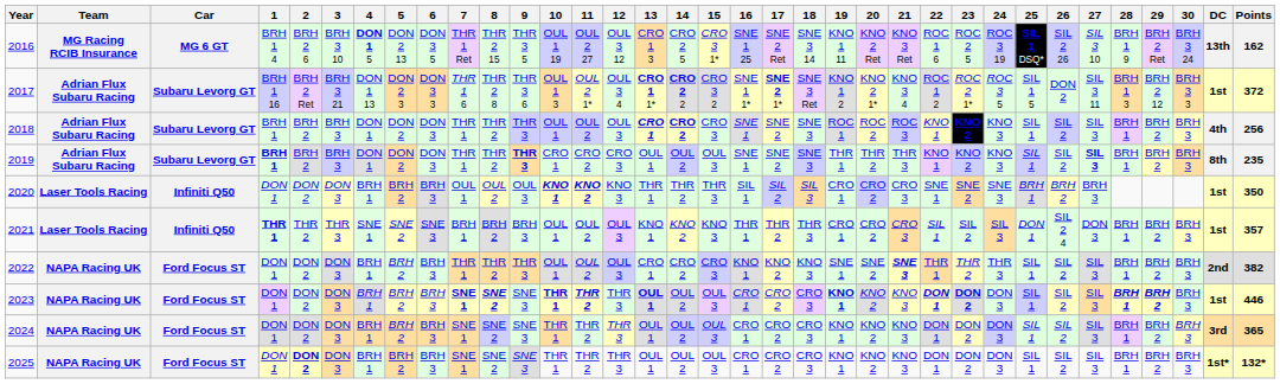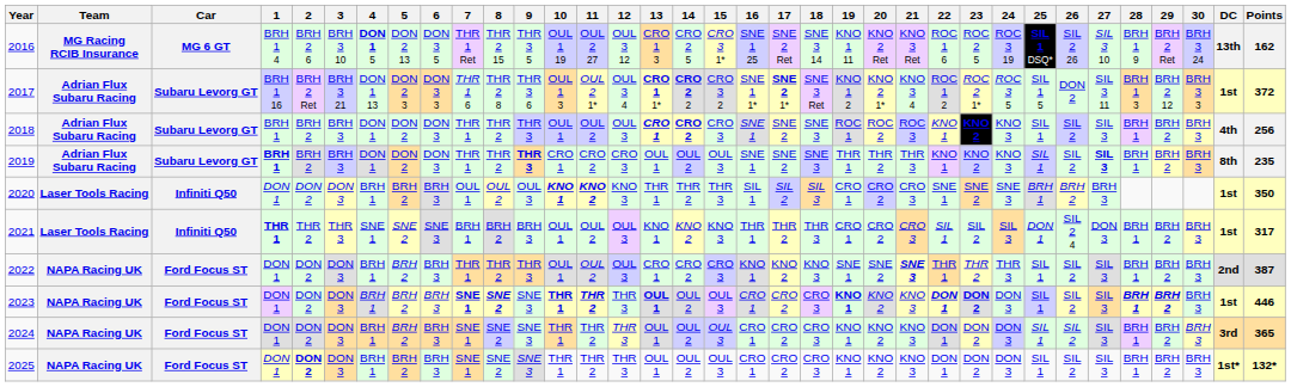 <table class="wikitable" style="text-align:center; font-size:85%">
 <tr>
 <th>Year</th>
 <th>Team</th>
 <th>Car</th>
 <th>1</th>
 <th>2</th>
 <th>3</th>
 <th>4</th>
 <th>5</th>
 <th>6</th>
 <th>7</th>
 <th>8</th>
 <th>9</th>
 <th>10</th>
 <th>11</th>
 <th>12</th>
 <th>13</th>
 <th>14</th>
 <th>15</th>
 <th>16</th>
 <th>17</th>
 <th>18</th>
 <th>19</th>
 <th>20</th>
 <th>21</th>
 <th>22</th>
 <th>23</th>
 <th>24</th>
 <th>25</th>
 <th>26</th>
 <th>27</th>
 <th>28</th>
 <th>29</th>
 <th>30</th>
 <th>DC</th>
 <th>Points</th>
 </tr>
 <tr>
 <td><a href='#'>2016</a></td>
 <th nowrap><a href='#'>MG Racing<br>RCIB Insurance</a></th>
 <th nowrap><a href='#'>MG 6 GT</a></th>
 <td style="background:#DFFFDF;"><a href='#'>BRH<br>1</a><br><small>4</small></td>
 <td style="background:#DFFFDF;"><a href='#'>BRH<br>2</a><br><small>6</small></td>
 <td style="background:#DFFFDF;"><a href='#'>BRH<br>3</a><br><small>10</small></td>
 <td style="background:#DFFFDF;"><strong><a href='#'>DON<br>1</a></strong><br><small>5</small></td>
 <td style="background:#DFFFDF;"><a href='#'>DON<br>2</a><br><small>13</small></td>
 <td style="background:#DFFFDF;"><a href='#'>DON<br>3</a><br><small>5</small></td>
 <td style="background:#EFCFFF;"><a href='#'>THR<br>1</a><br><small>Ret</small></td>
 <td style="background:#DFFFDF;"><a href='#'>THR<br>2</a><br><small>15</small></td>
 <td style="background:#DFFFDF;"><a href='#'>THR<br>3</a><br><small>5</small></td>
 <td style="background:#CFCFFF;"><a href='#'>OUL<br>1</a><br><small>19</small></td>
 <td style="background:#CFCFFF;"><a href='#'>OUL<br>2</a><br><small>27</small></td>
 <td style="background:#DFFFDF;"><a href='#'>OUL<br>3</a><br><small>12</small></td>
 <td style="background:#FFDF9F;"><a href='#'>CRO<br>1</a><br><small>3</small></td>
 <td style="background:#DFFFDF;"><a href='#'>CRO<br>2</a><br><small>5</small></td>
 <td style="background:#FFFFBF;"><em><a href='#'>CRO<br>3</a></em><br><small>1*</small></td>
 <td style="background:#CFCFFF;"><a href='#'>SNE<br>1</a><br><small>25</small></td>
 <td style="background:#EFCFFF;"><a href='#'>SNE<br>2</a><br><small>Ret</small></td>
 <td style="background:#DFFFDF;"><a href='#'>SNE<br>3</a><br><small>14</small></td>
 <td style="background:#DFFFDF;"><a href='#'>KNO<br>1</a><br><small>11</small></td>
 <td style="background:#EFCFFF;"><a href='#'>KNO<br>2</a><br><small>Ret</small></td>
 <td style="background:#EFCFFF;"><a href='#'>KNO<br>3</a><br><small>Ret</small></td>
 <td style="background:#DFFFDF;"><a href='#'>ROC<br>1</a><br><small>6</small></td>
 <td style="background:#DFFFDF;"><a href='#'>ROC<br>2</a><br><small>5</small></td>
 <td style="background:#CFCFFF;"><a href='#'>ROC<br>3</a><br><small>19</small></td>
 <td style="background:#000000; color:white"><strong><a href='#'><span>SIL<br>1</span></a></strong><br><small>DSQ*</small></td>
 <td style="background:#CFCFFF;"><a href='#'>SIL<br>2</a><br><small>26</small></td>
 <td style="background:#DFFFDF;"><em><a href='#'>SIL<br>3</a></em><br><small>10</small></td>
 <td style="background:#DFFFDF;"><a href='#'>BRH<br>1</a><br><small>9</small></td>
 <td style="background:#EFCFFF;"><a href='#'>BRH<br>2</a><br><small>Ret</small></td>
 <td style="background:#CFCFFF;"><a href='#'>BRH<br>3</a><br><small>24</small></td>
 <th>13th</th>
 <th>162</th>
 </tr>
 <tr>
 <td><a href='#'>2017</a></td>
 <th nowrap><a href='#'>Adrian Flux<br>Subaru Racing</a></th>
 <th nowrap><a href='#'>Subaru Levorg GT</a></th>
 <td style="background:#CFCFFF;"><a href='#'>BRH<br>1</a><br><small>16</small></td>
 <td style="background:#EFCFFF;"><a href='#'>BRH<br>2</a><br><small>Ret</small></td>
 <td style="background:#CFCFFF;"><a href='#'>BRH<br>3</a><br><small>21</small></td>
 <td style="background:#DFFFDF;"><a href='#'>DON<br>1</a><br><small>13</small></td>
 <td style="background:#FFDF9F;"><a href='#'>DON<br>2</a><br><small>3</small></td>
 <td style="background:#FFDF9F;"><a href='#'>DON<br>3</a><br><small>3</small></td>
 <td style="background:#DFFFDF;"><em><a href='#'>THR<br>1</a></em><br><small>6</small></td>
 <td style="background:#DFFFDF;"><a href='#'>THR<br>2</a><br><small>8</small></td>
 <td style="background:#DFFFDF;"><a href='#'>THR<br>3</a><br><small>6</small></td>
 <td style="background:#FFDF9F;"><a href='#'>OUL<br>1</a><br><small>3</small></td>
 <td style="background:#FFFFBF;"><em><a href='#'>OUL<br>2</a></em><br><small>1*</small></td>
 <td style="background:#DFFFDF;"><a href='#'>OUL<br>3</a><br><small>4</small></td>
 <td style="background:#FFFFBF;"><strong><a href='#'>CRO<br>1</a></strong><br><small>1*</small></td>
 <td style="background:#DFDFDF;"><strong><a href='#'>CRO<br>2</a></strong><br><small>2</small></td>
 <td style="background:#DFDFDF;"><a href='#'>CRO<br>3</a><br><small>2</small></td>
 <td style="background:#FFFFBF;"><a href='#'>SNE<br>1</a><br><small>1*</small></td>
 <td style="background:#FFFFBF;"><strong><a href='#'>SNE<br>2</a></strong><br><small>1*</small></td>
 <td style="background:#EFCFFF;"><a href='#'>SNE<br>3</a><br><small>Ret</small></td>
 <td style="background:#DFDFDF;"><a href='#'>KNO<br>1</a><br><small>2</small></td>
 <td style="background:#FFFFBF;"><a href='#'>KNO<br>2</a><br><small>1*</small></td>
 <td style="background:#DFFFDF;"><a href='#'>KNO<br>3</a><br><small>4</small></td>
 <td style="background:#DFDFDF;"><a href='#'>ROC<br>1</a><br><small>2</small></td>
 <td style="background:#FFFFBF;"><em><a href='#'>ROC<br>2</a></em><br><small>1*</small></td>
 <td style="background:#DFFFDF;"><em><a href='#'>ROC<br>3</a></em><br><small>5</small></td>
 <td style="background:#DFFFDF;"><a href='#'>SIL<br>1</a><br><small>5</small></td>
 <td style="background:#DFFFDF;"><a href='#'>DON<br>2</a><br></td>
 <td style="background:#DFFFDF;"><a href='#'>SIL<br>3</a><br><small>11</small></td>
 <td style="background:#FFDF9F;"><a href='#'>BRH<br>1</a><br><small>3</small></td>
 <td style="background:#DFFFDF;"><a href='#'>BRH<br>2</a><br><small>12</small></td>
 <td style="background:#FFDF9F;"><a href='#'>BRH<br>3</a><br><small>3</small></td>
 <th style="background:#FFFFBF;">1st</th>
 <th style="background:#FFFFBF;">372</th>
 </tr>
 <tr>
 <td><a href='#'>2018</a></td>
 <th nowrap><a href='#'>Adrian Flux<br>Subaru Racing</a></th>
 <th nowrap><a href='#'>Subaru Levorg GT</a></th>
 <td style="background:#DFFFDF;"><a href='#'>BRH<br>1</a><br></td>
 <td style="background:#DFFFDF;"><a href='#'>BRH<br>2</a><br></td>
 <td style="background:#DFFFDF;"><a href='#'>BRH<br>3</a><br></td>
 <td style="background:#DFFFDF;"><a href='#'>DON<br>1</a><br></td>
 <td style="background:#DFFFDF;"><a href='#'>DON<br>2</a><br></td>
 <td style="background:#DFFFDF;"><a href='#'>DON<br>3</a><br></td>
 <td style="background:#DFFFDF;"><a href='#'>THR<br>1</a><br></td>
 <td style="background:#DFFFDF;"><a href='#'>THR<br>2</a><br></td>
 <td style="background:#CFCFFF;"><a href='#'>THR<br>3</a><br></td>
 <td style="background:#CFCFFF;"><a href='#'>OUL<br>1</a><br></td>
 <td style="background:#CFCFFF;"><a href='#'>OUL<br>2</a><br></td>
 <td style="background:#DFFFDF;"><a href='#'>OUL<br>3</a><br></td>
 <td style="background:#FFFFBF;"><strong><em><a href='#'>CRO<br>1</a></em></strong><br></td>
 <td style="background:#FFFFBF;"><strong><a href='#'>CRO<br>2</a></strong><br></td>
 <td style="background:#DFFFDF;"><a href='#'>CRO<br>3</a><br></td>
 <td style="background:#DFDFDF;"><em><a href='#'>SNE<br>1</a></em><br></td>
 <td style="background:#FFFFBF;"><a href='#'>SNE<br>2</a><br></td>
 <td style="background:#DFFFDF;"><a href='#'>SNE<br>3</a><br></td>
 <td style="background:#DFDFDF;"><a href='#'>ROC<br>1</a><br></td>
 <td style="background:#FFFFBF;"><a href='#'>ROC<br>2</a><br></td>
 <td style="background:#CFCFFF;"><a href='#'>ROC<br>3</a><br></td>
 <td style="background:#FFFFBF;"><em><a href='#'>KNO<br>1</a></em><br></td>
 <td style="background:black; color:white"><strong><a href='#'><span>KNO<br>2</span></a></strong><br></td>
 <td style="background:#DFFFDF;"><a href='#'>KNO<br>3</a><br></td>
 <td style="background:#DFFFDF;"><a href='#'>SIL<br>1</a><br></td>
 <td style="background:#CFCFFF;"><a href='#'>SIL<br>2</a><br></td>
 <td style="background:#DFFFDF;"><a href='#'>SIL<br>3</a><br></td>
 <td style="background:#EFCFFF;"><a href='#'>BRH<br>1</a><br></td>
 <td style="background:#DFFFDF;"><a href='#'>BRH<br>2</a><br></td>
 <td style="background:#FFFFBF;"><a href='#'>BRH<br>3</a><br></td>
 <th>4th</th>
 <th>256</th>
 </tr>
 <tr>
 <td><a href='#'>2019</a></td>
 <th nowrap><a href='#'>Adrian Flux<br>Subaru Racing</a></th>
 <th nowrap><a href='#'>Subaru Levorg GT</a></th>
 <td style="background:#DFFFDF;"><strong><a href='#'>BRH<br>1</a></strong><br></td>
 <td style="background:#DFDFDF;"><a href='#'>BRH<br>2</a><br></td>
 <td style="background:#CFCFFF;"><a href='#'>BRH<br>3</a><br></td>
 <td style="background:#DFDFDF;"><a href='#'>DON<br>1</a><br></td>
 <td style="background:#FFDF9F;"><a href='#'>DON<br>2</a><br></td>
 <td style="background:#DFFFDF;"><a href='#'>DON<br>3</a><br></td>
 <td style="background:#DFFFDF;"><a href='#'>THR<br>1</a><br></td>
 <td style="background:#DFFFDF;"><a href='#'>THR<br>2</a><br></td>
 <td style="background:#FFDF9F;"><strong><a href='#'>THR<br>3</a></strong><br></td>
 <td style="background:#DFFFDF;"><a href='#'>CRO<br>1</a><br></td>
 <td style="background:#DFFFDF;"><a href='#'>CRO<br>2</a><br></td>
 <td style="background:#DFFFDF;"><a href='#'>CRO<br>3</a><br></td>
 <td style="background:#DFFFDF;"><a href='#'>OUL<br>1</a><br></td>
 <td style="background:#CFCFFF;"><a href='#'>OUL<br>2</a><br></td>
 <td style="background:#DFFFDF;"><a href='#'>OUL<br>3</a><br></td>
 <td style="background:#DFFFDF;"><a href='#'>SNE<br>1</a><br></td>
 <td style="background:#DFFFDF;"><a href='#'>SNE<br>2</a><br></td>
 <td style="background:#CFCFFF;"><a href='#'>SNE<br>3</a><br></td>
 <td style="background:#DFFFDF;"><a href='#'>THR<br>1</a><br></td>
 <td style="background:#DFFFDF;"><a href='#'>THR<br>2</a><br></td>
 <td style="background:#DFFFDF;"><a href='#'>THR<br>3</a><br></td>
 <td style="background:#EFCFFF;"><a href='#'>KNO<br>1</a><br></td>
 <td style="background:#CFCFFF;"><a href='#'>KNO<br>2</a><br></td>
 <td style="background:#DFFFDF;"><a href='#'>KNO<br>3</a><br></td>
 <td style="background:#CFCFFF;"><em><a href='#'>SIL<br>1</a></em><br></td>
 <td style="background:#DFFFDF;"><a href='#'>SIL<br>2</a><br></td>
 <td style="background:#DFFFDF;"><strong><a href='#'>SIL<br>3</a></strong><br></td>
 <td style="background:#DFFFDF;"><a href='#'>BRH<br>1</a><br></td>
 <td style="background:#FFFFBF;"><a href='#'>BRH<br>2</a><br></td>
 <td style="background:#FFDF9F;"><a href='#'>BRH<br>3</a><br></td>
 <th>8th</th>
 <th>235</th>
 </tr>
 <tr>
 <td><a href='#'>2020</a></td>
 <th nowrap><a href='#'>Laser Tools Racing</a></th>
 <th nowrap><a href='#'>Infiniti Q50</a></th>
 <td style="background:#DFFFDF;"><em><a href='#'>DON<br>1</a></em><br></td>
 <td style="background:#DFFFDF;"><em><a href='#'>DON<br>2</a></em><br></td>
 <td style="background:#FFFFBF;"><em><a href='#'>DON<br>3</a></em><br></td>
 <td style="background:#DFFFDF;"><a href='#'>BRH<br>1</a><br></td>
 <td style="background:#FFDF9F;"><a href='#'>BRH<br>2</a><br></td>
 <td style="background:#DFDFDF;"><a href='#'>BRH<br>3</a><br></td>
 <td style="background:#DFFFDF;"><a href='#'>OUL<br>1</a><br></td>
 <td style="background:#FFFFBF;"><em><a href='#'>OUL<br>2</a></em><br></td>
 <td style="background:#DFFFDF;"><a href='#'>OUL<br>3</a><br></td>
 <td style="background:#FFFFBF;"><strong><em><a href='#'>KNO<br>1</a></em></strong><br></td>
 <td style="background:#FFFFBF;"><strong><em><a href='#'>KNO<br>2</a></em></strong><br></td>
 <td style="background:#DFFFDF;"><a href='#'>KNO<br>3</a><br></td>
 <td style="background:#DFFFDF;"><a href='#'>THR<br>1</a><br></td>
 <td style="background:#DFFFDF;"><a href='#'>THR<br>2</a><br></td>
 <td style="background:#DFFFDF;"><a href='#'>THR<br>3</a><br></td>
 <td style="background:#DFFFDF;"><a href='#'>SIL<br>1</a><br></td>
 <td style="background:#CFCFFF;"><em><a href='#'>SIL<br>2</a></em><br></td>
 <td style="background:#FFDF9F;"><em><a href='#'>SIL<br>3</a></em><br></td>
 <td style="background:#DFFFDF;"><a href='#'>CRO<br>1</a><br></td>
 <td style="background:#CFCFFF;"><a href='#'>CRO<br>2</a><br></td>
 <td style="background:#DFFFDF;"><a href='#'>CRO<br>3</a><br></td>
 <td style="background:#DFFFDF;"><a href='#'>SNE<br>1</a><br></td>
 <td style="background:#FFDF9F;"><a href='#'>SNE<br>2</a><br></td>
 <td style="background:#DFFFDF;"><a href='#'>SNE<br>3</a><br></td>
 <td style="background:#DFDFDF;"><em><a href='#'>BRH<br>1</a></em><br></td>
 <td style="background:#FFFFBF;"><em><a href='#'>BRH<br>2</a></em><br></td>
 <td style="background:#DFFFDF;"><a href='#'>BRH<br>3</a><br></td>
 <td></td>
 <td></td>
 <td></td>
 <th style="background:#FFFFBF;">1st</th>
 <th style="background:#FFFFBF;">350</th>
 </tr>
 <tr>
 <td><a href='#'>2021</a></td>
 <th nowrap><a href='#'>Laser Tools Racing</a></th>
 <th nowrap><a href='#'>Infiniti Q50</a></th>
 <td style="background:#DFFFDF;"><strong><a href='#'>THR<br>1</a></strong><br></td>
 <td style="background:#DFFFDF;"><a href='#'>THR<br>2</a><br></td>
 <td style="background:#FFFFBF;"><a href='#'>THR<br>3</a><br></td>
 <td style="background:#DFFFDF;"><a href='#'>SNE<br>1</a><br></td>
 <td style="background:#FFFFBF;"><em><a href='#'>SNE<br>2</a></em><br></td>
 <td style="background:#DFDFDF;"><a href='#'>SNE<br>3</a><br></td>
 <td style="background:#DFFFDF;"><a href='#'>BRH<br>1</a><br></td>
 <td style="background:#DFDFDF;"><a href='#'>BRH<br>2</a><br></td>
 <td style="background:#DFFFDF;"><a href='#'>BRH<br>3</a><br></td>
 <td style="background:#DFFFDF;"><a href='#'>OUL<br>1</a><br></td>
 <td style="background:#DFFFDF;"><a href='#'>OUL<br>2</a><br></td>
 <td style="background:#EFCFFF;"><a href='#'>OUL<br>3</a><br></td>
 <td style="background:#DFFFDF;"><a href='#'>KNO<br>1</a><br></td>
 <td style="background:#FFFFBF;"><em><a href='#'>KNO<br>2</a></em><br></td>
 <td style="background:#DFFFDF;"><a href='#'>KNO<br>3</a><br></td>
 <td style="background:#DFFFDF;"><a href='#'>THR<br>1</a><br></td>
 <td style="background:#FFFFBF;"><a href='#'>THR<br>2</a><br></td>
 <td style="background:#DFFFDF;"><a href='#'>THR<br>3</a><br></td>
 <td style="background:#DFFFDF;"><a href='#'>CRO<br>1</a><br></td>
 <td style="background:#DFFFDF;"><a href='#'>CRO<br>2</a><br></td>
 <td style="background:#FFDF9F;"><em><a href='#'>CRO<br>3</a></em><br></td>
 <td style="background:#DFFFDF;"><em><a href='#'>SIL<br>1</a></em><br></td>
 <td style="background:#DFFFDF;"><a href='#'>SIL<br>2</a><br></td>
 <td style="background:#FFDF9F;"><a href='#'>SIL<br>3</a><br></td>
 <td style="background:#DFFFDF;"><em><a href='#'>DON<br>1</a></em><br></td>
 <td style="background:#DFFFDF;"><a href='#'>SIL<br>2</a><br><small>4</small></td>
 <td style="background:#DFFFDF;"><a href='#'>DON<br>3</a><br></td>
 <td style="background:#DFFFDF;"><a href='#'>BRH<br>1</a><br></td>
 <td style="background:#DFFFDF;"><a href='#'>BRH<br>2</a><br></td>
 <td style="background:#FFFFBF;"><a href='#'>BRH<br>3</a><br></td>
 <th style="background:#FFFFBF;">1st</th>
-<th style="background:#FFFFBF;">357</th>
+<th style="background:#FFFFBF;">317</th>
 </tr>
 <tr>
 <td><a href='#'>2022</a></td>
 <th nowrap><a href='#'>NAPA Racing UK</a></th>
 <th nowrap><a href='#'>Ford Focus ST</a></th>
 <td style="background:#DFFFDF;"><a href='#'>DON<br>1</a><br></td>
 <td style="background:#DFFFDF;"><a href='#'>DON<br>2</a><br></td>
 <td style="background:#DFDFDF;"><a href='#'>DON<br>3</a><br></td>
 <td style="background:#DFFFDF;"><a href='#'>BRH<br>1</a><br></td>
 <td style="background:#DFFFDF;"><em><a href='#'>BRH<br>2</a></em><br></td>
 <td style="background:#DFFFDF;"><a href='#'>BRH<br>3</a><br></td>
 <td style="background:#FFDF9F;"><a href='#'>THR<br>1</a><br></td>
 <td style="background:#FFDF9F;"><a href='#'>THR<br>2</a><br></td>
 <td style="background:#FFDF9F;"><a href='#'>THR<br>3</a><br></td>
 <td style="background:#DFDFDF;"><a href='#'>OUL<br>1</a><br></td>
 <td style="background:#DFDFDF;"><em><a href='#'>OUL<br>2</a></em><br></td>
 <td style="background:#CFCFFF;"><a href='#'>OUL<br>3</a><br></td>
 <td style="background:#DFFFDF;"><a href='#'>CRO<br>1</a><br></td>
 <td style="background:#DFFFDF;"><a href='#'>CRO<br>2</a><br></td>
 <td style="background:#CFCFFF;"><a href='#'>CRO<br>3</a><br></td>
 <td style="background:#DFDFDF;"><a href='#'>KNO<br>1</a><br></td>
 <td style="background:#FFFFBF;"><a href='#'>KNO<br>2</a><br></td>
 <td style="background:#DFFFDF;"><a href='#'>KNO<br>3</a><br></td>
 <td style="background:#DFFFDF;"><a href='#'>SNE<br>1</a><br></td>
 <td style="background:#DFFFDF;"><a href='#'>SNE<br>2</a><br></td>
 <td style="background:#FFFFBF;"><strong><em><a href='#'>SNE<br>3</a></em></strong><br></td>
 <td style="background:#FFDF9F;"><a href='#'>THR<br>1</a><br></td>
 <td style="background:#FFFFBF;"><em><a href='#'>THR<br>2</a></em><br></td>
 <td style="background:#DFFFDF;"><a href='#'>THR<br>3</a><br></td>
 <td style="background:#DFFFDF;"><a href='#'>SIL<br>1</a><br></td>
 <td style="background:#DFFFDF;"><a href='#'>SIL<br>2</a><br></td>
 <td style="background:#DFDFDF;"><a href='#'>SIL<br>3</a><br></td>
 <td style="background:#DFFFDF;"><a href='#'>BRH<br>1</a><br></td>
 <td style="background:#DFFFDF;"><a href='#'>BRH<br>2</a><br></td>
 <td style="background:#DFFFDF;"><a href='#'>BRH<br>3</a><br></td>
 <th style="background:#DFDFDF;">2nd</th>
-<th style="background:#DFDFDF;">382</th>
+<th style="background:#DFDFDF;">387</th>
 </tr>
 <tr>
 <td><a href='#'>2023</a></td>
 <th nowrap><a href='#'>NAPA Racing UK</a></th>
 <th nowrap><a href='#'>Ford Focus ST</a></th>
 <td style="background:#EFCFFF;"><a href='#'>DON<br>1</a><br></td>
 <td style="background:#DFFFDF;"><a href='#'>DON<br>2</a><br></td>
 <td style="background:#FFDF9F;"><a href='#'>DON<br>3</a><br></td>
 <td style="background:#DFDFDF;"><em><a href='#'>BRH<br>1</a></em><br></td>
 <td style="background:#FFFFBF;"><em><a href='#'>BRH<br>2</a></em><br></td>
 <td style="background:#FFFFBF;"><em><a href='#'>BRH<br>3</a></em><br></td>
 <td style="background:#FFFFBF;"><strong><a href='#'>SNE<br>1</a></strong><br></td>
 <td style="background:#FFFFBF;"><strong><em><a href='#'>SNE<br>2</a></em></strong><br></td>
 <td style="background:#DFFFDF;"><a href='#'>SNE<br>3</a><br></td>
 <td style="background:#FFFFBF;"><strong><a href='#'>THR<br>1</a></strong><br></td>
 <td style="background:#FFFFBF;"><strong><em><a href='#'>THR<br>2</a></em></strong><br></td>
 <td style="background:#DFFFDF;"><a href='#'>THR<br>3</a><br></td>
 <td style="background:#DFDFDF;"><strong><a href='#'>OUL<br>1</a></strong><br></td>
 <td style="background:#DFDFDF;"><a href='#'>OUL<br>2</a><br></td>
 <td style="background:#EFCFFF;"><a href='#'>OUL<br>3</a><br></td>
 <td style="background:#DFDFDF;"><em><a href='#'>CRO<br>1</a></em><br></td>
 <td style="background:#FFFFBF;"><em><a href='#'>CRO<br>2</a></em><br></td>
 <td style="background:#EFCFFF;"><a href='#'>CRO<br>3</a><br></td>
 <td style="background:#DFFFDF;"><strong><a href='#'>KNO<br>1</a></strong><br></td>
 <td style="background:#DFDFDF;"><em><a href='#'>KNO<br>2</a></em><br></td>
 <td style="background:#FFFFBF;"><em><a href='#'>KNO<br>3</a></em><br></td>
 <td style="background:#FFFFBF;"><strong><em><a href='#'>DON<br>1</a></em></strong><br></td>
 <td style="background:#DFDFDF;"><strong><a href='#'>DON<br>2</a></strong><br></td>
 <td style="background:#DFFFDF;"><a href='#'>DON<br>3</a><br></td>
 <td style="background:#CFCFFF;"><a href='#'>SIL<br>1</a><br></td>
 <td style="background:#FFFFBF;"><a href='#'>SIL<br>2</a><br></td>
 <td style="background:#FFDF9F;"><a href='#'>SIL<br>3</a><br></td>
 <td style="background:#FFFFBF;"><strong><em><a href='#'>BRH<br>1</a></em></strong><br></td>
 <td style="background:#FFFFBF;"><strong><em><a href='#'>BRH<br>2</a></em></strong><br></td>
 <td style="background:#DFFFDF;"><a href='#'>BRH<br>3</a><br></td>
 <th style="background:#FFFFBF;">1st</th>
 <th style="background:#FFFFBF;">446</th>
 </tr>
 <tr>
 <td><a href='#'>2024</a></td>
 <th nowrap><a href='#'>NAPA Racing UK</a></th>
 <th nowrap><a href='#'>Ford Focus ST</a></th>
 <td style="background:#DFDFDF;"><a href='#'>DON<br>1</a><br></td>
 <td style="background:#DFDFDF;"><a href='#'>DON<br>2</a><br></td>
 <td style="background:#FFDF9F;"><a href='#'>DON<br>3</a><br></td>
 <td style="background:#FFDF9F;"><a href='#'>BRH<br>1</a><br></td>
 <td style="background:#FFDF9F;"><em><a href='#'>BRH<br>2</a></em><br></td>
 <td style="background:#FFDF9F;"><a href='#'>BRH<br>3</a><br></td>
 <td style="background:#FFDF9F;"><a href='#'>SNE<br>1</a><br></td>
 <td style="background:#CFCFFF;"><a href='#'>SNE<br>2</a><br></td>
 <td style="background:#DFFFDF;"><a href='#'>SNE<br>3</a><br></td>
 <td style="background:#FFDF9F;"><a href='#'>THR<br>1</a><br></td>
 <td style="background:#DFFFDF;"><a href='#'>THR<br>2</a><br></td>
 <td style="background:#FFFFBF;"><em><a href='#'>THR<br>3</a></em><br></td>
 <td style="background:#DFDFDF;"><a href='#'>OUL<br>1</a><br></td>
 <td style="background:#CFCFFF;"><a href='#'>OUL<br>2</a><br></td>
 <td style="background:#CFCFFF;"><em><a href='#'>OUL<br>3</a></em><br></td>
 <td style="background:#DFFFDF;"><a href='#'>CRO<br>1</a><br></td>
 <td style="background:#DFFFDF;"><a href='#'>CRO<br>2</a><br></td>
 <td style="background:#DFFFDF;"><a href='#'>CRO<br>3</a><br></td>
 <td style="background:#DFFFDF;"><a href='#'>KNO<br>1</a><br></td>
 <td style="background:#DFFFDF;"><a href='#'>KNO<br>2</a><br></td>
 <td style="background:#DFFFDF;"><a href='#'>KNO<br>3</a><br></td>
 <td style="background:#DFDFDF;"><a href='#'>DON<br>1</a><br></td>
 <td style="background:#FFFFBF;"><a href='#'>DON<br>2</a><br></td>
 <td style="background:#CFCFFF;"><a href='#'>DON<br>3</a><br></td>
 <td style="background:#DFFFDF;"><em><a href='#'>SIL<br>1</a></em><br></td>
 <td style="background:#DFFFDF;"><em><a href='#'>SIL<br>2</a></em><br></td>
 <td style="background:#DFDFDF;"><a href='#'>SIL<br>3</a><br></td>
 <td style="background:#EFCFFF;"><a href='#'>BRH<br>1</a><br></td>
 <td style="background:#DFFFDF;"><a href='#'>BRH<br>2</a><br></td>
 <td style="background:#FFFFBF;"><em><a href='#'>BRH<br>3</a></em><br></td>
 <th style="background:#FFDF9F;">3rd</th>
 <th style="background:#FFDF9F;">365</th>
 </tr>
 <tr>
 <td><a href='#'>2025</a></td>
 <th><a href='#'>NAPA Racing UK</a></th>
 <th><a href='#'>Ford Focus ST</a></th>
 <td style="background:#FFFFBF;"><em><a href='#'>DON<br>1</a></em><br></td>
 <td style="background:#FFFFBF;"><strong><a href='#'>DON<br>2</a></strong><br></td>
 <td style="background:#FFDF9F;"><a href='#'>DON<br>3</a><br></td>
 <td style="background:#DFFFDF;"><a href='#'>BRH<br>1</a><br></td>
 <td style="background:#FFDF9F;"><a href='#'>BRH<br>2</a><br></td>
 <td style="background:#DFFFDF;"><a href='#'>BRH<br>3</a><br></td>
 <td style="background:#FFDF9F;"><a href='#'>SNE<br>1</a><br></td>
 <td style="background:#DFFFDF;"><a href='#'>SNE<br>2</a><br></td>
 <td style="background:#DFDFDF;"><em><a href='#'>SNE<br>3</a></em><br></td>
 <td style="background:#;"><a href='#'>THR<br>1</a><br></td>
 <td style="background:#;"><a href='#'>THR<br>2</a><br></td>
 <td style="background:#;"><a href='#'>THR<br>3</a><br></td>
 <td style="background:#;"><a href='#'>OUL<br>1</a><br></td>
 <td style="background:#;"><a href='#'>OUL<br>2</a><br></td>
 <td style="background:#;"><a href='#'>OUL<br>3</a><br></td>
 <td style="background:#;"><a href='#'>CRO<br>1</a><br></td>
 <td style="background:#;"><a href='#'>CRO<br>2</a><br></td>
 <td style="background:#;"><a href='#'>CRO<br>3</a><br></td>
 <td style="background:#;"><a href='#'>KNO<br>1</a><br></td>
 <td style="background:#;"><a href='#'>KNO<br>2</a><br></td>
 <td style="background:#;"><a href='#'>KNO<br>3</a><br></td>
 <td style="background:#;"><a href='#'>DON<br>1</a><br></td>
 <td style="background:#;"><a href='#'>DON<br>2</a><br></td>
 <td style="background:#;"><a href='#'>DON<br>3</a><br></td>
 <td style="background:#;"><a href='#'>SIL<br>1</a><br></td>
 <td style="background:#;"><a href='#'>SIL<br>2</a><br></td>
 <td style="background:#;"><a href='#'>SIL<br>3</a><br></td>
 <td style="background:#;"><a href='#'>BRH<br>1</a><br></td>
 <td style="background:#;"><a href='#'>BRH<br>2</a><br></td>
 <td style="background:#;"><a href='#'>BRH<br>3</a><br></td>
 <th style="background:#FFFFBF;">1st*</th>
 <th style="background:#FFFFBF;">132*</th>
 </tr>
 </table>
